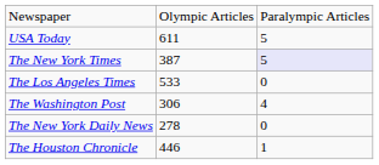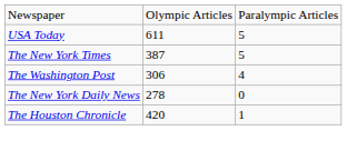 <table class="wikitable sortable">
 <tr>
 <td>Newspaper</td>
 <td>Olympic Articles</td>
 <td>Paralympic Articles</td>
 </tr>
 <tr>
 <td><em><a href='#'>USA Today</a></em></td>
 <td>611</td>
 <td>5</td>
 </tr>
 <tr>
 <td><em><a href='#'>The New York Times</a></em></td>
 <td>387</td>
-<td style="background: lavender;">5</td>
-</tr>
-<tr>
-<td><em><a href='#'>The Los Angeles Times</a></em></td>
-<td>533</td>
-<td>0</td>
+<td>5</td>
 </tr>
 <tr>
 <td><em><a href='#'>The Washington Post</a></em></td>
 <td>306</td>
 <td>4</td>
 </tr>
 <tr>
 <td><em><a href='#'>The New York Daily News</a></em></td>
 <td>278</td>
 <td>0</td>
 </tr>
 <tr>
 <td><em><a href='#'>The Houston Chronicle</a></em></td>
-<td>446</td>
+<td>420</td>
 <td>1</td>
 </tr>
 </table>
